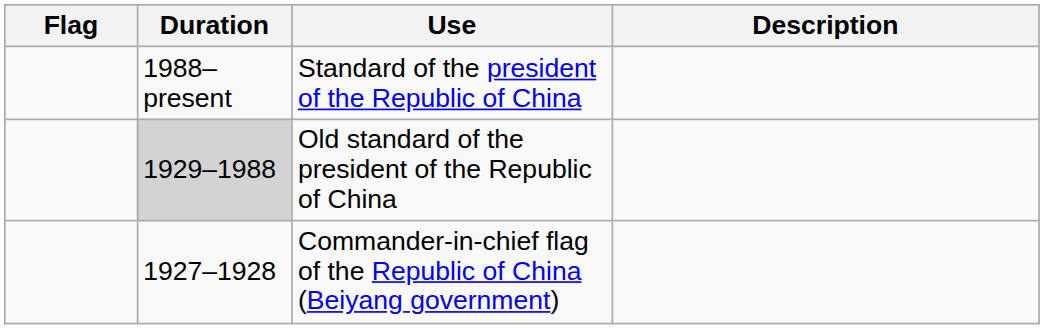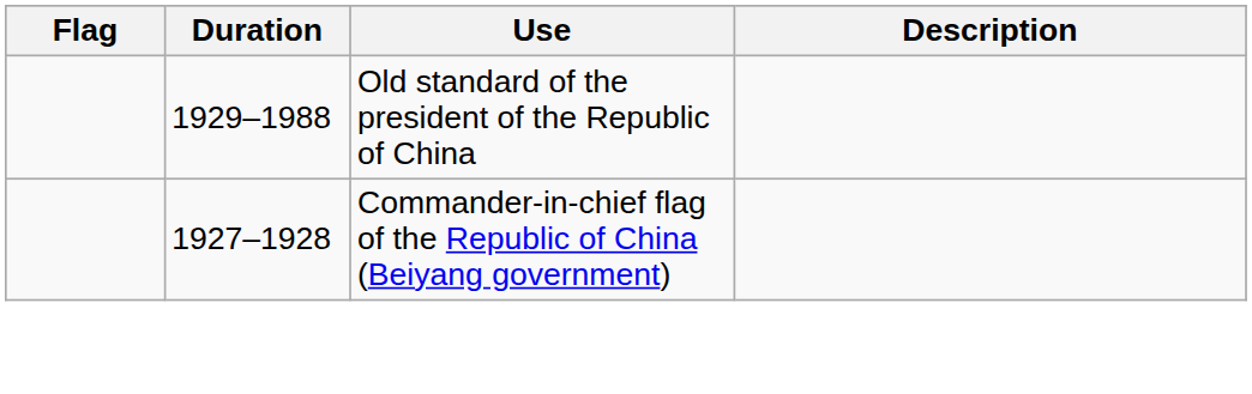 <table class="wikitable" width="100%">
 <tr>
 <th style="width:100px;">Flag</th>
 <th style="width:100px;">Duration</th>
 <th style="width:250px;">Use</th>
 <th style="min-width:250px">Description</th>
 </tr>
 <tr>
 <td></td>
-<td>1988–present</td>
-<td>Standard of the <a href='#'>president of the Republic of China</a></td>
-<td></td>
-</tr>
-<tr>
-<td></td>
-<td style="background: lightgrey;">1929–1988</td>
+<td>1929–1988</td>
 <td>Old standard of the president of the Republic of China</td>
 <td></td>
 </tr>
 <tr>
 <td></td>
 <td>1927–1928</td>
 <td>Commander-in-chief flag of the <a href='#'>Republic of China</a> (<a href='#'>Beiyang government</a>)</td>
 <td></td>
 </tr>
 </table>
